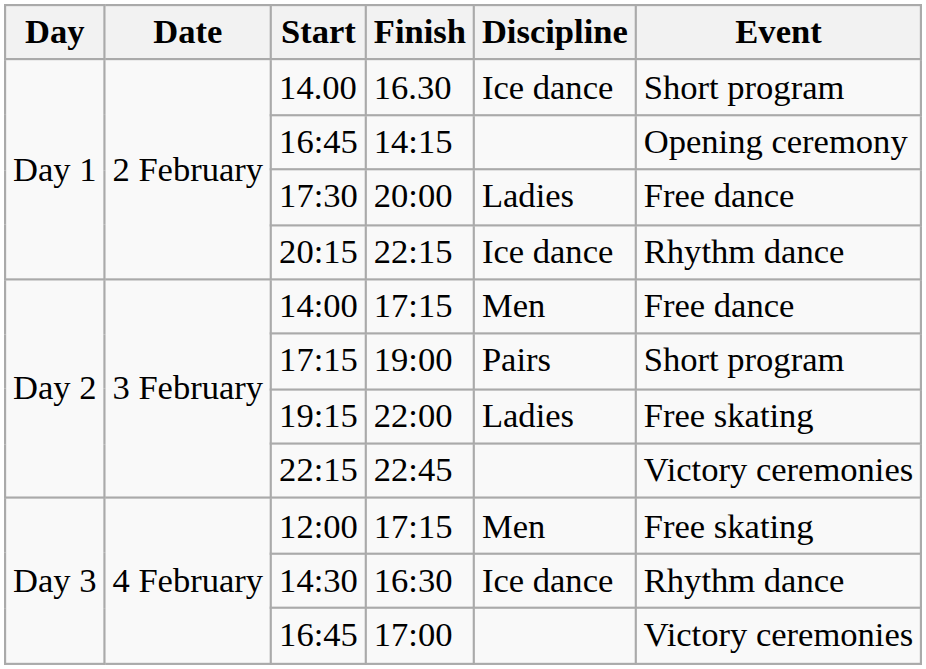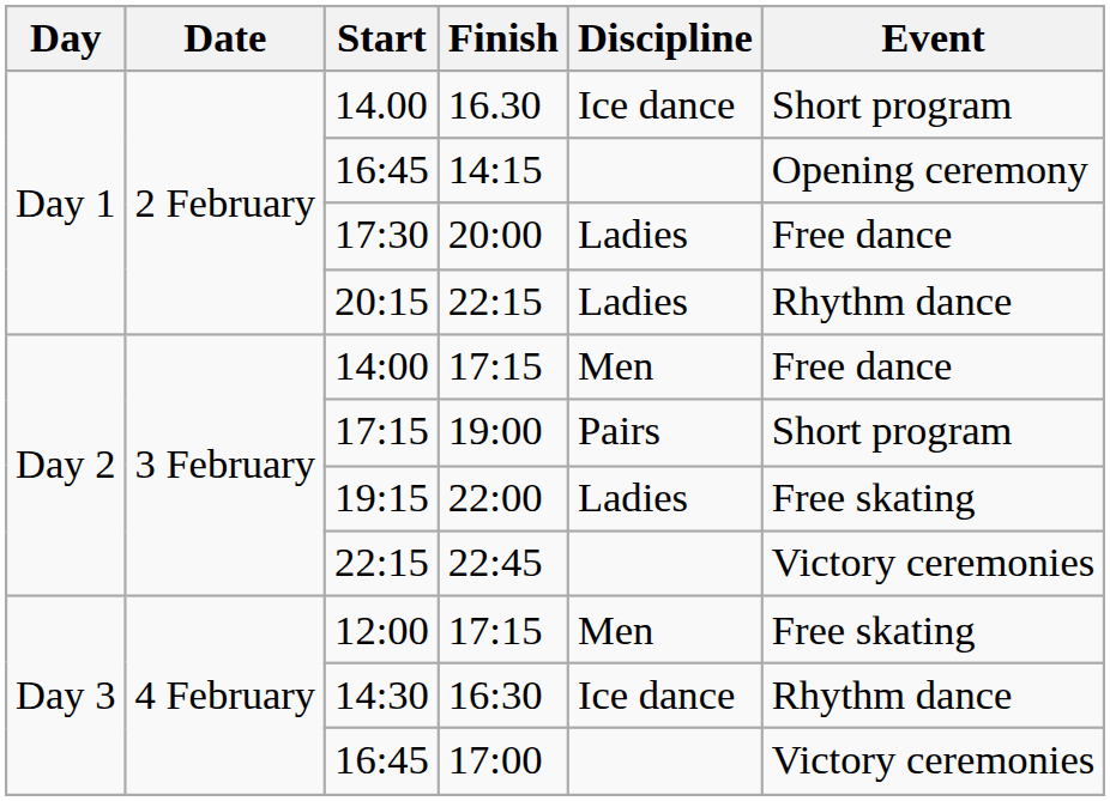 <table class="wikitable">
 <tr>
 <th>Day</th>
 <th>Date</th>
 <th>Start</th>
 <th>Finish</th>
 <th>Discipline</th>
 <th>Event</th>
 </tr>
 <tr>
 <td rowspan=4>Day 1</td>
 <td rowspan=4>2 February</td>
 <td>14.00</td>
 <td>16.30</td>
 <td>Ice dance</td>
 <td>Short program</td>
 </tr>
 <tr>
 <td>16:45</td>
 <td>14:15</td>
 <td></td>
 <td>Opening ceremony</td>
 </tr>
 <tr>
 <td>17:30</td>
 <td>20:00</td>
 <td>Ladies</td>
 <td>Free dance</td>
 </tr>
 <tr>
 <td>20:15</td>
 <td>22:15</td>
-<td>Ice dance</td>
+<td>Ladies</td>
 <td>Rhythm dance</td>
 </tr>
 <tr>
 <td rowspan=4>Day 2</td>
 <td rowspan=4>3 February</td>
 <td>14:00</td>
 <td>17:15</td>
 <td>Men</td>
 <td>Free dance</td>
 </tr>
 <tr>
 <td>17:15</td>
 <td>19:00</td>
 <td>Pairs</td>
 <td>Short program</td>
 </tr>
 <tr>
 <td>19:15</td>
 <td>22:00</td>
 <td>Ladies</td>
 <td>Free skating</td>
 </tr>
 <tr>
 <td>22:15</td>
 <td>22:45</td>
 <td></td>
 <td>Victory ceremonies</td>
 </tr>
 <tr>
 <td rowspan=3>Day 3</td>
 <td rowspan=3>4 February</td>
 <td>12:00</td>
 <td>17:15</td>
 <td>Men</td>
 <td>Free skating</td>
 </tr>
 <tr>
 <td>14:30</td>
 <td>16:30</td>
 <td>Ice dance</td>
 <td>Rhythm dance</td>
 </tr>
 <tr>
 <td>16:45</td>
 <td>17:00</td>
 <td></td>
 <td>Victory ceremonies</td>
 </tr>
 </table>
